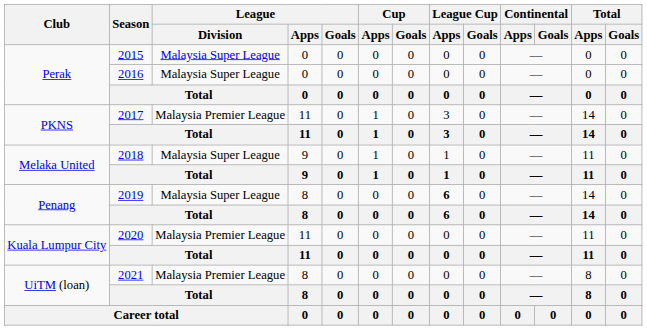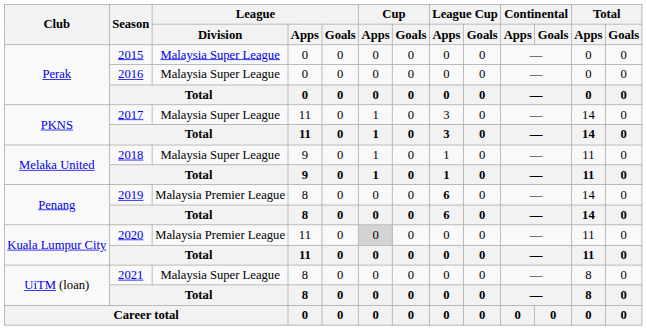 <table class=wikitable style="text-align: center">
 <tr>
 <th rowspan=2>Club</th>
 <th rowspan=2>Season</th>
 <th colspan=3>League</th>
 <th colspan=2>Cup</th>
 <th colspan=2>League Cup</th>
 <th colspan=2>Continental</th>
 <th colspan=2>Total</th>
 </tr>
 <tr>
 <th>Division</th>
 <th>Apps</th>
 <th>Goals</th>
 <th>Apps</th>
 <th>Goals</th>
 <th>Apps</th>
 <th>Goals</th>
 <th>Apps</th>
 <th>Goals</th>
 <th>Apps</th>
 <th>Goals</th>
 </tr>
 <tr>
 <td rowspan=3><a href='#'>Perak</a></td>
 <td><a href='#'>2015</a></td>
 <td><a href='#'>Malaysia Super League</a></td>
 <td>0</td>
 <td>0</td>
 <td>0</td>
 <td>0</td>
 <td>0</td>
 <td>0</td>
 <td colspan="2">—</td>
 <td>0</td>
 <td>0</td>
 </tr>
 <tr>
 <td><a href='#'>2016</a></td>
 <td>Malaysia Super League</td>
 <td>0</td>
 <td>0</td>
 <td>0</td>
 <td>0</td>
 <td>0</td>
 <td>0</td>
 <td colspan="2">—</td>
 <td>0</td>
 <td>0</td>
 </tr>
 <tr>
 <th colspan=2>Total</th>
 <th>0</th>
 <th>0</th>
 <th>0</th>
 <th>0</th>
 <th>0</th>
 <th>0</th>
 <th colspan="2">—</th>
 <th>0</th>
 <th>0</th>
 </tr>
 <tr>
 <td rowspan=2><a href='#'>PKNS</a></td>
 <td><a href='#'>2017</a></td>
-<td>Malaysia Premier League</td>
+<td>Malaysia Super League</td>
 <td>11</td>
 <td>0</td>
 <td>1</td>
 <td>0</td>
 <td>3</td>
 <td>0</td>
 <td colspan="2">—</td>
 <td>14</td>
 <td>0</td>
 </tr>
 <tr>
 <th colspan=2>Total</th>
 <th>11</th>
 <th>0</th>
 <th>1</th>
 <th>0</th>
 <th>3</th>
 <th>0</th>
 <th colspan="2">—</th>
 <th>14</th>
 <th>0</th>
 </tr>
 <tr>
 <td rowspan=2><a href='#'>Melaka United</a></td>
 <td><a href='#'>2018</a></td>
 <td>Malaysia Super League</td>
 <td>9</td>
 <td>0</td>
 <td>1</td>
 <td>0</td>
 <td>1</td>
 <td>0</td>
 <td colspan="2">—</td>
 <td>11</td>
 <td>0</td>
 </tr>
 <tr>
 <th colspan=2>Total</th>
 <th>9</th>
 <th>0</th>
 <th>1</th>
 <th>0</th>
 <th>1</th>
 <th>0</th>
 <th colspan="2">—</th>
 <th>11</th>
 <th>0</th>
 </tr>
 <tr>
 <td rowspan=2><a href='#'>Penang</a></td>
 <td><a href='#'>2019</a></td>
-<td>Malaysia Super League</td>
+<td>Malaysia Premier League</td>
 <td>8</td>
 <td>0</td>
 <td>0</td>
 <td>0</td>
 <td><strong>6</strong></td>
 <td>0</td>
 <td colspan="2">—</td>
 <td>14</td>
 <td>0</td>
 </tr>
 <tr>
 <th colspan=2>Total</th>
 <th>8</th>
 <th>0</th>
 <th>0</th>
 <th>0</th>
 <th>6</th>
 <th>0</th>
 <th colspan="2">—</th>
 <th>14</th>
 <th>0</th>
 </tr>
 <tr>
 <td rowspan=2><a href='#'>Kuala Lumpur City</a></td>
 <td><a href='#'>2020</a></td>
 <td>Malaysia Premier League</td>
 <td>11</td>
 <td>0</td>
-<td>0</td>
+<td style="background: lightgrey;">0</td>
 <td>0</td>
 <td>0</td>
 <td>0</td>
 <td colspan="2">—</td>
 <td>11</td>
 <td>0</td>
 </tr>
 <tr>
 <th colspan=2>Total</th>
 <th>11</th>
 <th>0</th>
 <th>0</th>
 <th>0</th>
 <th>0</th>
 <th>0</th>
 <th colspan="2">—</th>
 <th>11</th>
 <th>0</th>
 </tr>
 <tr>
 <td rowspan=2><a href='#'>UiTM</a> (loan)</td>
 <td><a href='#'>2021</a></td>
-<td>Malaysia Premier League</td>
+<td>Malaysia Super League</td>
 <td>8</td>
 <td>0</td>
 <td>0</td>
 <td>0</td>
 <td>0</td>
 <td>0</td>
 <td colspan="2">—</td>
 <td>8</td>
 <td>0</td>
 </tr>
 <tr>
 <th colspan=2>Total</th>
 <th>8</th>
 <th>0</th>
 <th>0</th>
 <th>0</th>
 <th>0</th>
 <th>0</th>
 <th colspan="2">—</th>
 <th>8</th>
 <th>0</th>
 </tr>
 <tr>
 <th colspan=3>Career total</th>
 <th>0</th>
 <th>0</th>
 <th>0</th>
 <th>0</th>
 <th>0</th>
 <th>0</th>
 <th>0</th>
 <th>0</th>
 <th>0</th>
 <th>0</th>
 </tr>
 </table>
